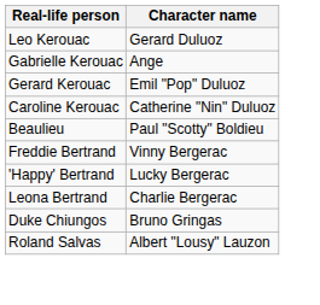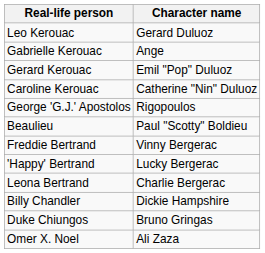 <table class="wikitable">
 <tr>
 <th>Real-life person</th>
 <th>Character name</th>
 </tr>
 <tr>
 <td>Leo Kerouac</td>
 <td>Gerard Duluoz</td>
 </tr>
 <tr>
 <td>Gabrielle Kerouac</td>
 <td>Ange</td>
 </tr>
 <tr>
 <td>Gerard Kerouac</td>
 <td>Emil "Pop" Duluoz</td>
 </tr>
 <tr>
 <td>Caroline Kerouac</td>
 <td>Catherine "Nin" Duluoz</td>
 </tr>
 <tr>
+<td>George 'G.J.' Apostolos</td>
+<td>Rigopoulos</td>
+</tr>
+<tr>
 <td> Beaulieu</td>
 <td>Paul "Scotty" Boldieu</td>
 </tr>
 <tr>
 <td>Freddie Bertrand</td>
 <td>Vinny Bergerac</td>
 </tr>
 <tr>
 <td>'Happy' Bertrand</td>
 <td>Lucky Bergerac</td>
 </tr>
 <tr>
 <td>Leona Bertrand</td>
 <td>Charlie Bergerac</td>
 </tr>
 <tr>
+<td>Billy Chandler</td>
+<td>Dickie Hampshire</td>
+</tr>
+<tr>
 <td>Duke Chiungos</td>
 <td>Bruno Gringas</td>
 </tr>
 <tr>
-<td>Roland Salvas</td>
-<td>Albert "Lousy" Lauzon</td>
+<td>Omer X. Noel</td>
+<td>Ali Zaza</td>
 </tr>
 </table>
